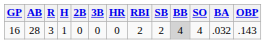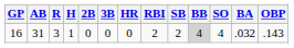 <table class="wikitable">
 <tr>
 <th><a href='#'>GP</a></th>
 <th><a href='#'>AB</a></th>
 <th><a href='#'>R</a></th>
 <th><a href='#'>H</a></th>
 <th><a href='#'>2B</a></th>
 <th><a href='#'>3B</a></th>
 <th><a href='#'>HR</a></th>
 <th><a href='#'>RBI</a></th>
 <th><a href='#'>SB</a></th>
 <th><a href='#'>BB</a></th>
 <th><a href='#'>SO</a></th>
 <th><a href='#'>BA</a></th>
 <th><a href='#'>OBP</a></th>
 </tr>
 <tr align=center>
 <td>16</td>
-<td>28</td>
+<td>31</td>
 <td>3</td>
 <td>1</td>
 <td>0</td>
 <td>0</td>
 <td>0</td>
 <td>2</td>
 <td>2</td>
 <td style="background: lightgrey;">4</td>
 <td>4</td>
 <td>.032</td>
 <td>.143</td>
 </tr>
 </table>
